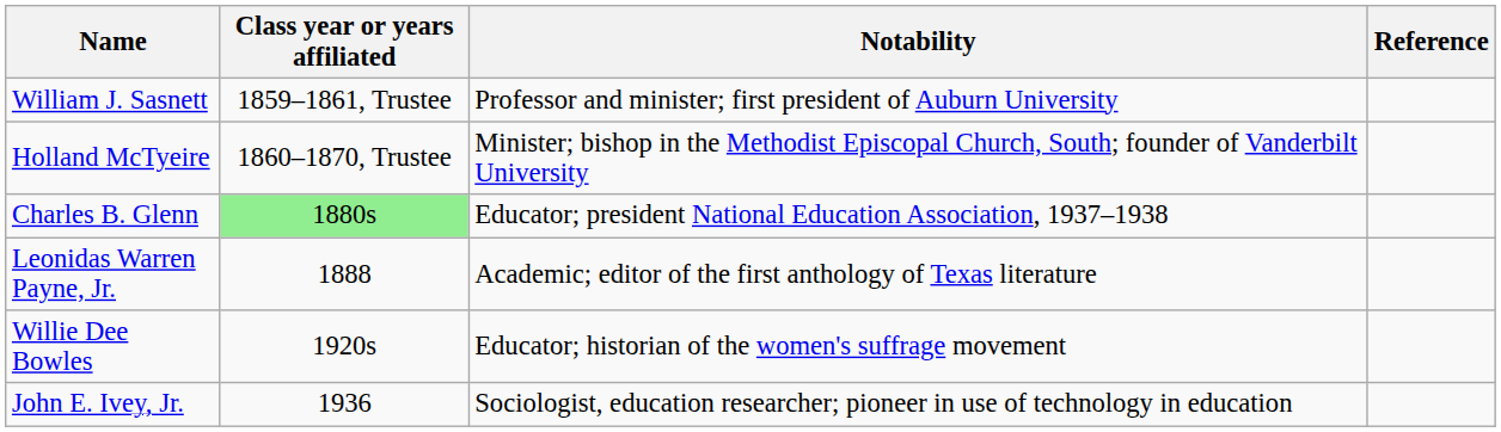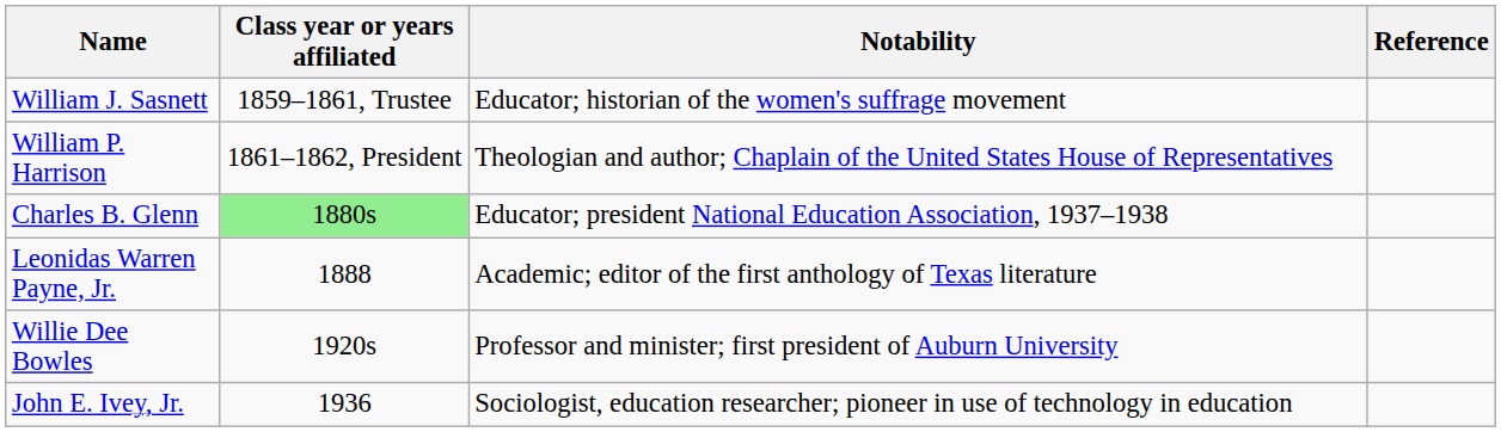 <table class="wikitable sortable" style="width:70%">
 <tr>
 <th width="120">Name</th>
 <th width="140" align=center>Class year or years affiliated</th>
 <th>Notability</th>
 <th width="10" class="unsortable">Reference</th>
 </tr>
 <tr>
 <td><a href='#'>William J. Sasnett</a></td>
 <td align="center">1859–1861, Trustee</td>
-<td>Professor and minister; first president of <a href='#'>Auburn University</a></td>
+<td>Educator; historian of the <a href='#'>women's suffrage</a> movement</td>
 <td align="center"></td>
 </tr>
 <tr>
-<td><a href='#'>Holland McTyeire</a></td>
-<td align="center">1860–1870, Trustee</td>
-<td>Minister; bishop in the <a href='#'>Methodist Episcopal Church, South</a>; founder of <a href='#'>Vanderbilt University</a></td>
+<td><a href='#'>William P. Harrison</a></td>
+<td align="center">1861–1862, President</td>
+<td>Theologian and author; <a href='#'>Chaplain of the United States House of Representatives</a></td>
 <td align="center"></td>
 </tr>
 <tr>
 <td><a href='#'>Charles B. Glenn</a></td>
 <td align="center" style="background: lightgreen;">1880s</td>
 <td>Educator; president <a href='#'>National Education Association</a>, 1937–1938</td>
 <td align="center"></td>
 </tr>
 <tr>
 <td><a href='#'>Leonidas Warren Payne, Jr.</a></td>
 <td align="center">1888</td>
 <td>Academic; editor of the first anthology of <a href='#'>Texas</a> literature</td>
 <td align="center"></td>
 </tr>
 <tr>
 <td><a href='#'>Willie Dee Bowles</a></td>
 <td align="center">1920s</td>
-<td>Educator; historian of the <a href='#'>women's suffrage</a> movement</td>
+<td>Professor and minister; first president of <a href='#'>Auburn University</a></td>
 <td align="center"></td>
 </tr>
 <tr>
 <td><a href='#'>John E. Ivey, Jr.</a></td>
 <td align="center">1936</td>
 <td>Sociologist, education researcher; pioneer in use of technology in education</td>
 <td align="center"></td>
 </tr>
 </table>
